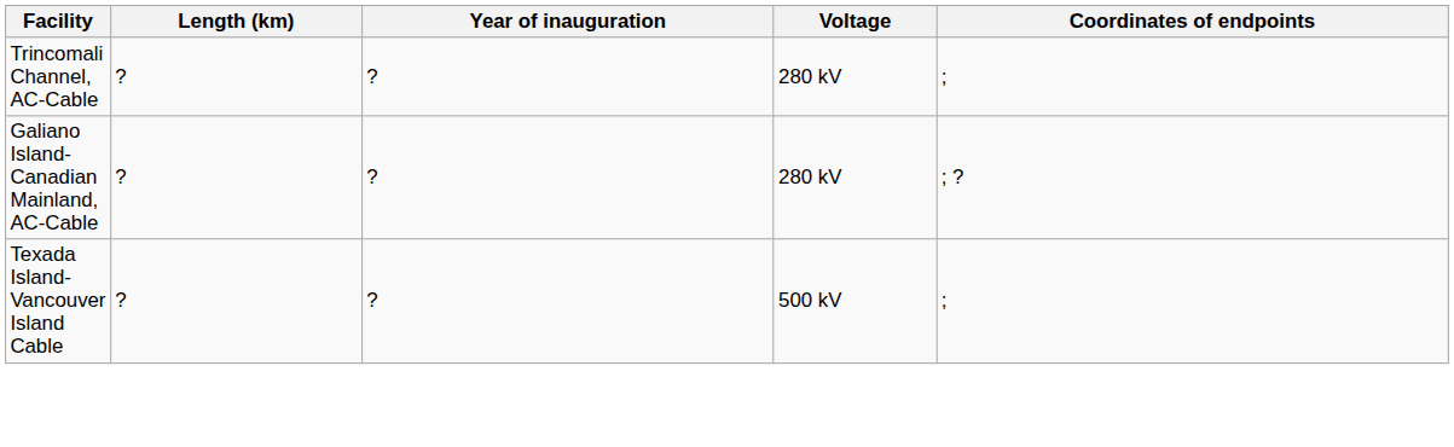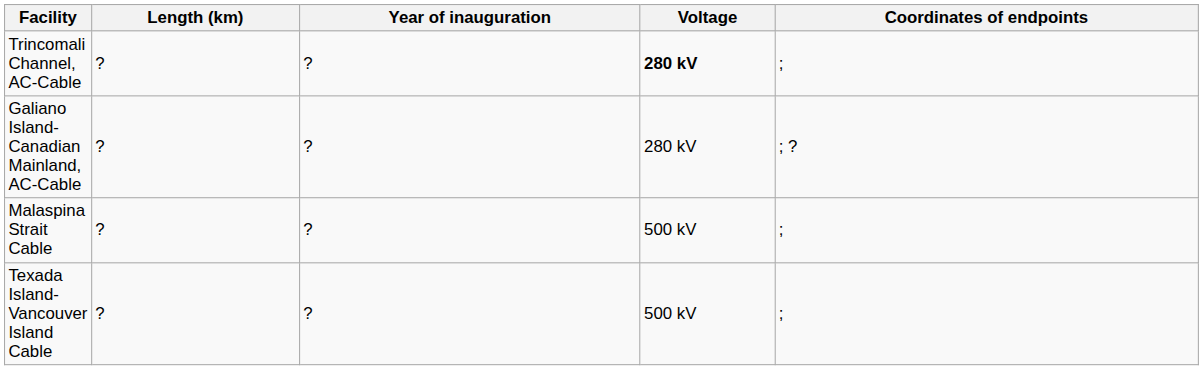 <table class="wikitable sortable" width="90%">
 <tr bgcolor="#dfdfdf">
 <th width="1%">Facility</th>
 <th>Length (km)</th>
 <th>Year of inauguration</th>
 <th>Voltage</th>
 <th>Coordinates of endpoints</th>
 </tr>
 <tr>
 <td>Trincomali Channel, AC-Cable</td>
 <td>?</td>
 <td>?</td>
-<td>280 kV</td>
+<td><strong>280 kV</strong></td>
 <td> ; </td>
 </tr>
 <tr>
 <td>Galiano Island-Canadian Mainland, AC-Cable</td>
 <td>?</td>
 <td>?</td>
 <td>280 kV</td>
 <td> ; ?</td>
 </tr>
 <tr>
+<td>Malaspina Strait Cable</td>
+<td>?</td>
+<td>?</td>
+<td>500 kV</td>
+<td> ; </td>
+</tr>
+<tr>
 <td>Texada Island-Vancouver Island Cable</td>
 <td>?</td>
 <td>?</td>
 <td>500 kV</td>
 <td> ; </td>
 </tr>
 </table>
